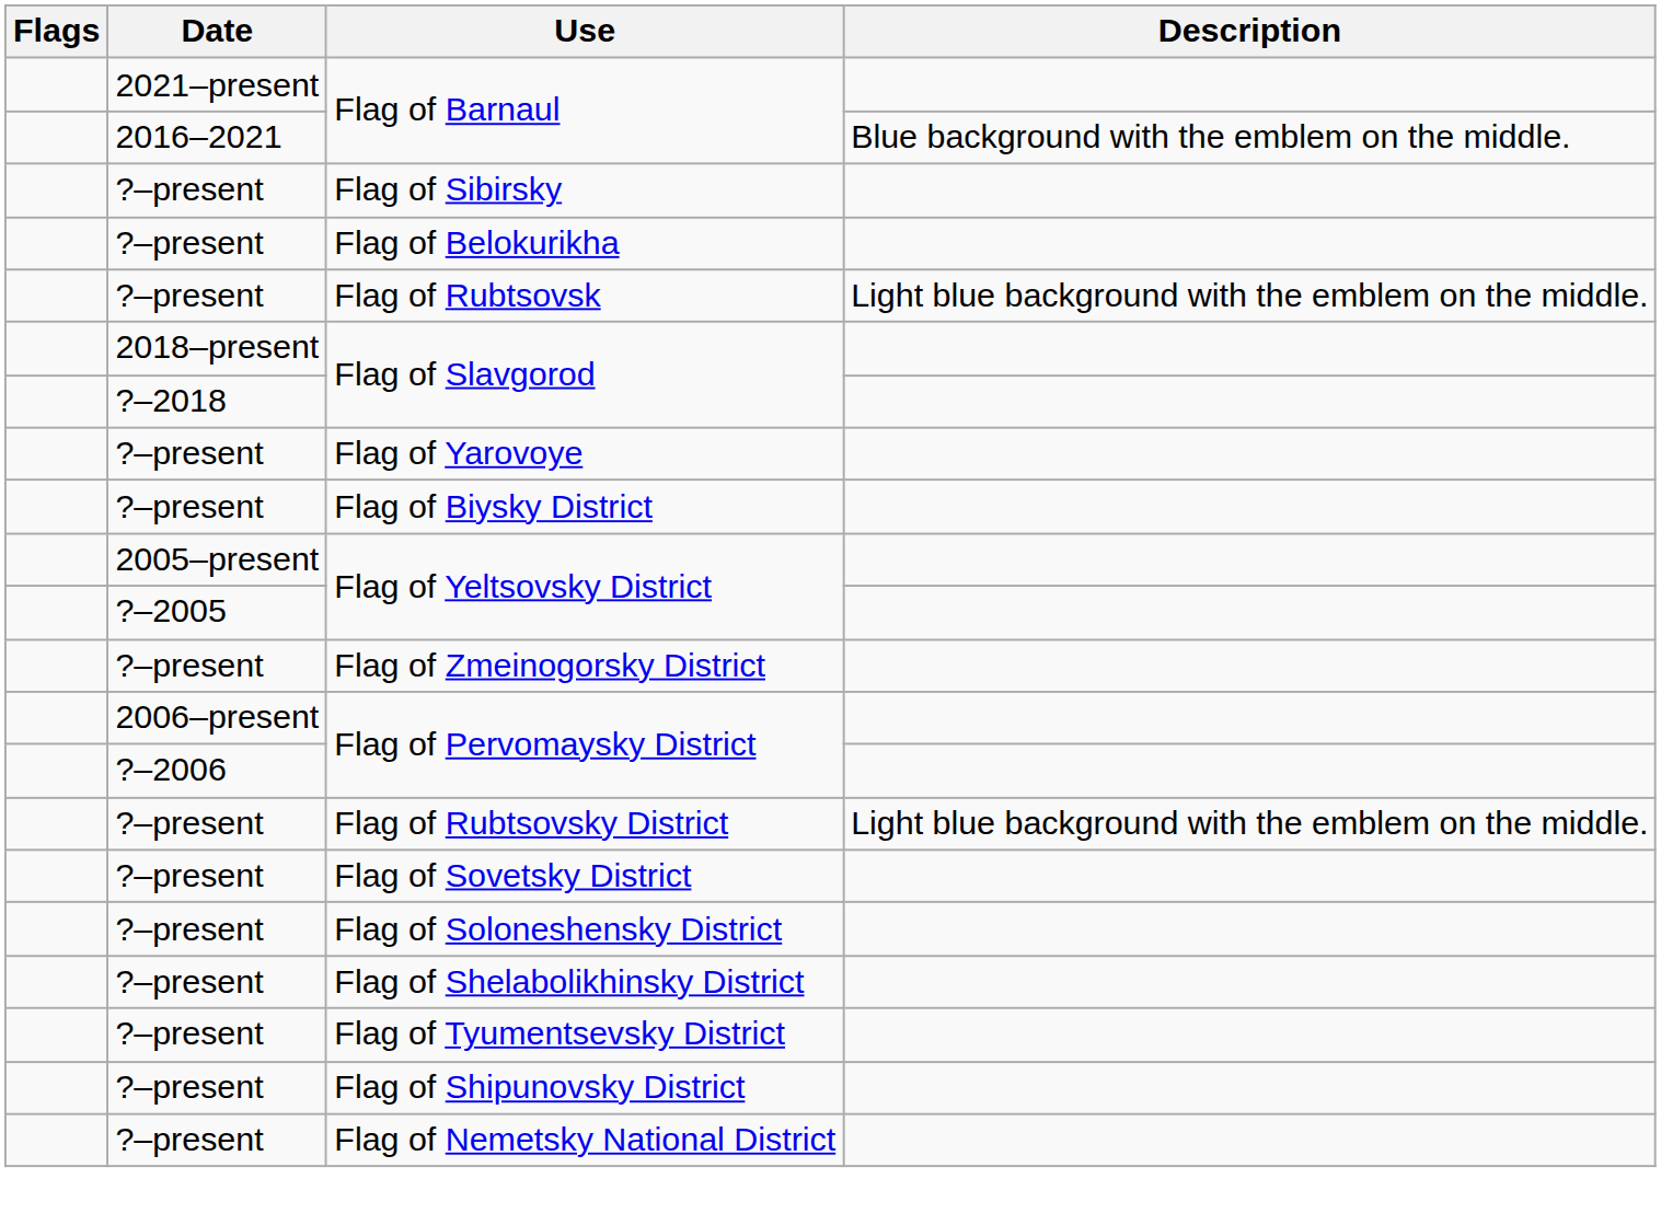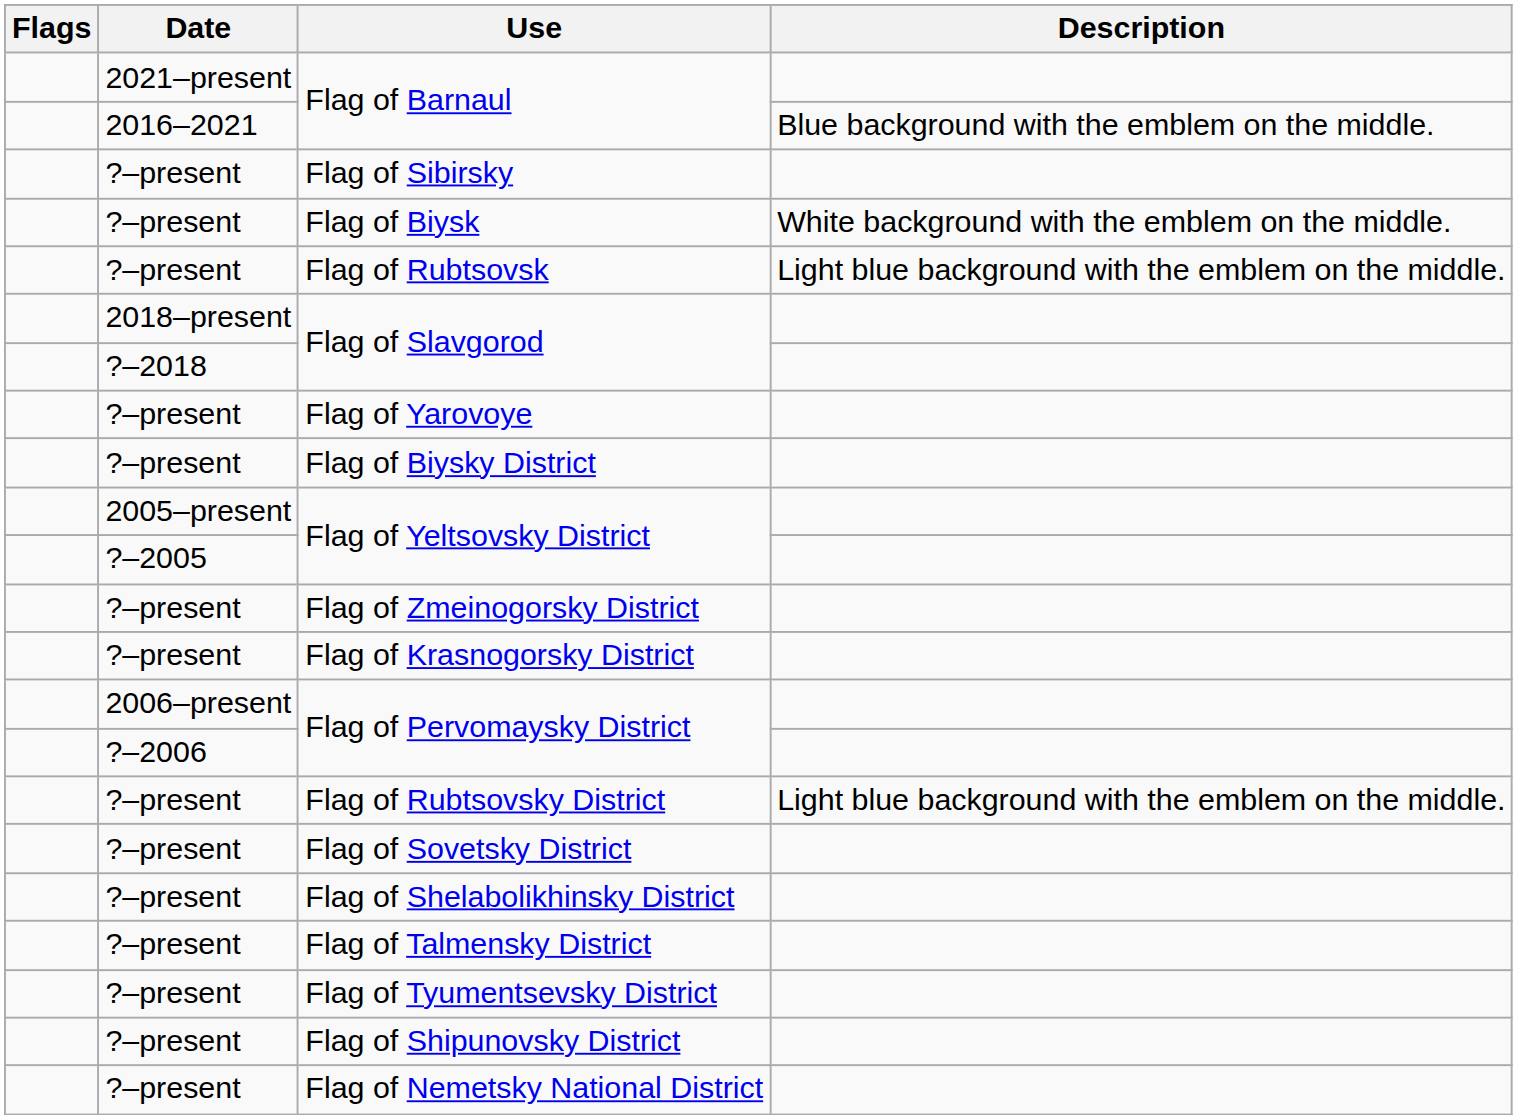 <table class="wikitable">
 <tr>
 <th>Flags</th>
 <th>Date</th>
 <th>Use</th>
 <th>Description</th>
 </tr>
 <tr>
 <td></td>
 <td>2021–present</td>
 <td rowspan="2">Flag of <a href='#'>Barnaul</a></td>
 <td></td>
 </tr>
 <tr>
 <td></td>
 <td>2016–2021</td>
 <td>Blue background with the emblem on the middle.</td>
 </tr>
 <tr>
 <td></td>
 <td>?–present</td>
 <td>Flag of <a href='#'>Sibirsky</a></td>
 <td></td>
 </tr>
 <tr>
 <td></td>
 <td>?–present</td>
-<td>Flag of <a href='#'>Belokurikha</a></td>
-<td></td>
+<td>Flag of <a href='#'>Biysk</a></td>
+<td>White background with the emblem on the middle.</td>
 </tr>
 <tr>
 <td></td>
 <td>?–present</td>
 <td>Flag of <a href='#'>Rubtsovsk</a></td>
 <td>Light blue background with the emblem on the middle.</td>
 </tr>
 <tr>
 <td></td>
 <td>2018–present</td>
 <td rowspan="2">Flag of <a href='#'>Slavgorod</a></td>
 <td></td>
 </tr>
 <tr>
 <td></td>
 <td>?–2018</td>
 <td></td>
 </tr>
 <tr>
 <td></td>
 <td>?–present</td>
 <td>Flag of <a href='#'>Yarovoye</a></td>
 <td></td>
 </tr>
 <tr>
 <td></td>
 <td>?–present</td>
 <td>Flag of <a href='#'>Biysky District</a></td>
 <td></td>
 </tr>
 <tr>
 <td></td>
 <td>2005–present</td>
 <td rowspan="2">Flag of <a href='#'>Yeltsovsky District</a></td>
 <td></td>
 </tr>
 <tr>
 <td></td>
 <td>?–2005</td>
 <td></td>
 </tr>
 <tr>
 <td></td>
 <td>?–present</td>
 <td>Flag of <a href='#'>Zmeinogorsky District</a></td>
 <td></td>
 </tr>
 <tr>
 <td></td>
+<td>?–present</td>
+<td>Flag of <a href='#'>Krasnogorsky District</a></td>
+<td></td>
+</tr>
+<tr>
+<td></td>
 <td>2006–present</td>
 <td rowspan="2">Flag of <a href='#'>Pervomaysky District</a></td>
 <td></td>
 </tr>
 <tr>
 <td></td>
 <td>?–2006</td>
 <td></td>
 </tr>
 <tr>
 <td></td>
 <td>?–present</td>
 <td>Flag of <a href='#'>Rubtsovsky District</a></td>
 <td>Light blue background with the emblem on the middle.</td>
 </tr>
 <tr>
 <td></td>
 <td>?–present</td>
 <td>Flag of <a href='#'>Sovetsky District</a></td>
 <td></td>
 </tr>
 <tr>
 <td></td>
 <td>?–present</td>
-<td>Flag of <a href='#'>Soloneshensky District</a></td>
+<td>Flag of <a href='#'>Shelabolikhinsky District</a></td>
 <td></td>
 </tr>
 <tr>
 <td></td>
 <td>?–present</td>
-<td>Flag of <a href='#'>Shelabolikhinsky District</a></td>
+<td>Flag of <a href='#'>Talmensky District</a></td>
 <td></td>
 </tr>
 <tr>
 <td></td>
 <td>?–present</td>
 <td>Flag of <a href='#'>Tyumentsevsky District</a></td>
 <td></td>
 </tr>
 <tr>
 <td></td>
 <td>?–present</td>
 <td>Flag of <a href='#'>Shipunovsky District</a></td>
 <td></td>
 </tr>
 <tr>
 <td></td>
 <td>?–present</td>
 <td>Flag of <a href='#'>Nemetsky National District</a></td>
 <td></td>
 </tr>
 </table>
